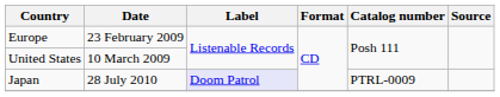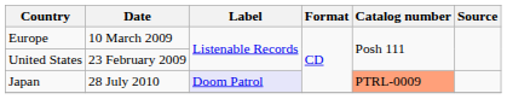 <table class="wikitable">
 <tr>
 <th>Country</th>
 <th>Date</th>
 <th>Label</th>
 <th>Format</th>
 <th>Catalog number</th>
 <th>Source</th>
 </tr>
 <tr>
 <td>Europe</td>
-<td>23 February 2009</td>
+<td>10 March 2009</td>
 <td rowspan="2"><a href='#'>Listenable Records</a></td>
 <td rowspan="3"><a href='#'>CD</a></td>
 <td rowspan="2">Posh 111</td>
 <td rowspan="2"></td>
 </tr>
 <tr>
 <td>United States</td>
-<td>10 March 2009</td>
+<td>23 February 2009</td>
 </tr>
 <tr>
 <td>Japan</td>
 <td>28 July 2010</td>
 <td style="background: lavender;"><a href='#'>Doom Patrol</a></td>
-<td>PTRL-0009</td>
+<td style="background: lightsalmon;">PTRL-0009</td>
 <td></td>
 </tr>
 <tr>
 </tr>
 </table>
